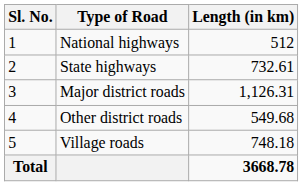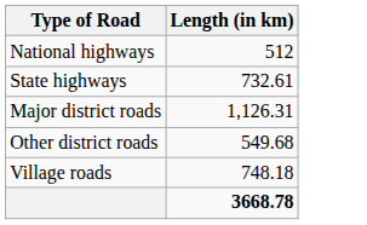 <table class="wikitable">
 <tr valign="bottom">
-<th>Sl. No.</th>
 <th>Type of Road</th>
 <th>Length (in km)</th>
 </tr>
 <tr>
-<td>1</td>
 <td>National highways</td>
 <td align="right">512</td>
 </tr>
 <tr valign="bottom">
-<td>2</td>
 <td>State highways</td>
 <td align="right">732.61</td>
 </tr>
 <tr valign="bottom">
-<td>3</td>
 <td>Major district roads</td>
 <td align="right">1,126.31</td>
 </tr>
 <tr valign="bottom">
-<td>4</td>
 <td>Other district roads</td>
 <td align="right">549.68</td>
 </tr>
 <tr valign="bottom">
-<td>5</td>
 <td>Village roads</td>
 <td align="right">748.18</td>
 </tr>
 <tr>
-<th>Total</th>
 <th></th>
 <td align="right"><strong>3668.78</strong></td>
 </tr>
 </table>
